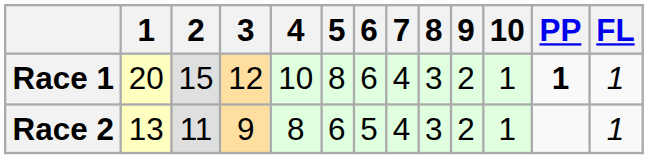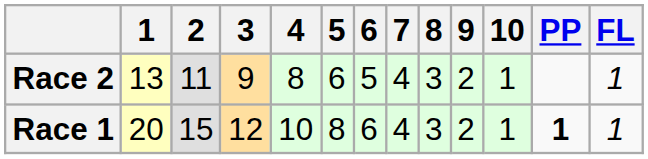 <table class="wikitable" style="font-size: 85%;">
 <tr>
 <th></th>
 <th>1</th>
 <th>2</th>
 <th>3</th>
 <th>4</th>
 <th>5</th>
 <th>6</th>
 <th>7</th>
 <th>8</th>
 <th>9</th>
 <th>10</th>
 <th><a href='#'>PP</a></th>
 <th><a href='#'>FL</a></th>
 </tr>
 <tr align="center">
+<th>Race 2</th>
+<td style="background:#FFFFBF;">13</td>
+<td style="background:#DFDFDF;">11</td>
+<td style="background:#FFDF9F;">9</td>
+<td style="background:#DFFFDF;">8</td>
+<td style="background:#DFFFDF;">6</td>
+<td style="background:#DFFFDF;">5</td>
+<td style="background:#DFFFDF;">4</td>
+<td style="background:#DFFFDF;">3</td>
+<td style="background:#DFFFDF;">2</td>
+<td style="background:#DFFFDF;">1</td>
+<td></td>
+<td><em>1</em></td>
+</tr>
+<tr align="center">
 <th>Race 1</th>
 <td style="background:#FFFFBF;">20</td>
 <td style="background:#DFDFDF;">15</td>
 <td style="background:#FFDF9F;">12</td>
 <td style="background:#DFFFDF;">10</td>
 <td style="background:#DFFFDF;">8</td>
 <td style="background:#DFFFDF;">6</td>
 <td style="background:#DFFFDF;">4</td>
 <td style="background:#DFFFDF;">3</td>
 <td style="background:#DFFFDF;">2</td>
 <td style="background:#DFFFDF;">1</td>
 <td><strong>1</strong></td>
 <td><em>1</em></td>
 </tr>
-<tr align="center">
-<th>Race 2</th>
-<td style="background:#FFFFBF;">13</td>
-<td style="background:#DFDFDF;">11</td>
-<td style="background:#FFDF9F;">9</td>
-<td style="background:#DFFFDF;">8</td>
-<td style="background:#DFFFDF;">6</td>
-<td style="background:#DFFFDF;">5</td>
-<td style="background:#DFFFDF;">4</td>
-<td style="background:#DFFFDF;">3</td>
-<td style="background:#DFFFDF;">2</td>
-<td style="background:#DFFFDF;">1</td>
-<td></td>
-<td><em>1</em></td>
-</tr>
 </table>
